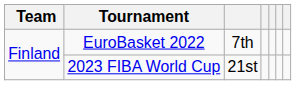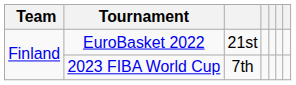 <table class="wikitable" style=" text-align:center;">
 <tr>
 <th> Team</th>
 <th>Tournament</th>
 <th></th>
 <th></th>
 <th></th>
 <th></th>
 <th></th>
 </tr>
 <tr>
 <td rowspan=2><a href='#'>Finland</a></td>
 <td><a href='#'>EuroBasket 2022</a></td>
-<td>7th</td>
+<td>21st</td>
 <td></td>
 <td></td>
 <td></td>
 <td></td>
 </tr>
 <tr>
 <td><a href='#'>2023 FIBA World Cup</a></td>
-<td>21st</td>
+<td>7th</td>
 <td></td>
 <td></td>
 <td></td>
 <td></td>
 </tr>
 </table>
